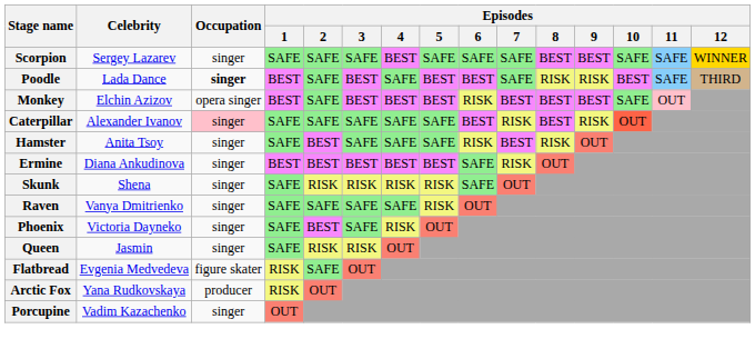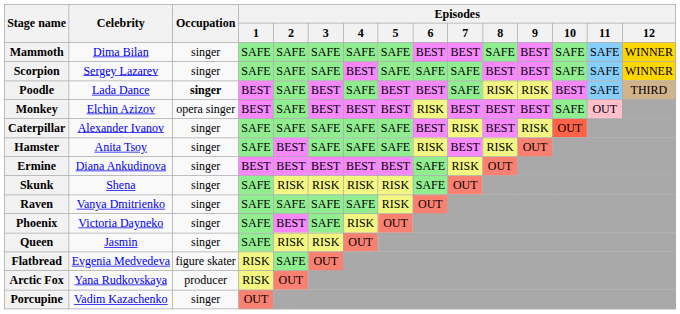 <table class="wikitable" style="text-align:center;">
 <tr>
 <th rowspan=2>Stage name</th>
 <th rowspan=2>Celebrity</th>
 <th rowspan=2>Occupation</th>
 <th colspan=12>Episodes</th>
 </tr>
 <tr>
 <th>1</th>
 <th>2</th>
 <th>3</th>
 <th>4</th>
 <th>5</th>
 <th>6</th>
 <th>7</th>
 <th>8</th>
 <th>9</th>
 <th>10</th>
 <th>11</th>
 <th>12</th>
+</tr>
+<tr>
+<th>Mammoth</th>
+<td><a href='#'>Dima Bilan</a></td>
+<td>singer</td>
+<td bgcolor="lightgreen">SAFE</td>
+<td bgcolor="lightgreen">SAFE</td>
+<td bgcolor="lightgreen">SAFE</td>
+<td bgcolor="lightgreen">SAFE</td>
+<td bgcolor="lightgreen">SAFE</td>
+<td bgcolor="#F888FD">BEST</td>
+<td bgcolor="#F888FD">BEST</td>
+<td bgcolor="lightgreen">SAFE</td>
+<td bgcolor="#F888FD">BEST</td>
+<td bgcolor="lightgreen">SAFE</td>
+<td bgcolor="lightskyblue">SAFE</td>
+<td bgcolor="gold">WINNER</td>
 </tr>
 <tr>
 <th>Scorpion</th>
 <td><a href='#'>Sergey Lazarev</a></td>
 <td>singer</td>
 <td bgcolor="lightgreen">SAFE</td>
 <td bgcolor="lightgreen">SAFE</td>
 <td bgcolor="lightgreen">SAFE</td>
 <td bgcolor="#F888FD">BEST</td>
 <td bgcolor="lightgreen">SAFE</td>
 <td bgcolor="lightgreen">SAFE</td>
 <td bgcolor="lightgreen">SAFE</td>
 <td bgcolor="#F888FD">BEST</td>
 <td bgcolor="#F888FD">BEST</td>
 <td bgcolor="lightgreen">SAFE</td>
 <td bgcolor="lightskyblue">SAFE</td>
 <td bgcolor="gold">WINNER</td>
 </tr>
 <tr>
 <th>Poodle</th>
 <td><a href='#'>Lada Dance</a></td>
 <td><strong>singer</strong></td>
 <td bgcolor="#F888FD">BEST</td>
 <td bgcolor="lightgreen">SAFE</td>
 <td bgcolor="#F888FD">BEST</td>
 <td bgcolor="lightgreen">SAFE</td>
 <td bgcolor="#F888FD">BEST</td>
 <td bgcolor="#F888FD">BEST</td>
 <td bgcolor="lightgreen">SAFE</td>
 <td bgcolor="#F3F781">RISK</td>
 <td bgcolor="#F3F781">RISK</td>
 <td bgcolor="#F888FD">BEST</td>
 <td bgcolor="lightskyblue">SAFE</td>
 <td bgcolor="tan">THIRD</td>
 </tr>
 <tr>
 <th>Monkey</th>
 <td><a href='#'>Elchin Azizov</a></td>
 <td>opera singer</td>
 <td bgcolor="#F888FD">BEST</td>
 <td bgcolor="lightgreen">SAFE</td>
 <td bgcolor="#F888FD">BEST</td>
 <td bgcolor="#F888FD">BEST</td>
 <td bgcolor="#F888FD">BEST</td>
 <td bgcolor="#F3F781">RISK</td>
 <td bgcolor="#F888FD">BEST</td>
 <td bgcolor="#F888FD">BEST</td>
 <td bgcolor="#F888FD">BEST</td>
 <td bgcolor="lightgreen">SAFE</td>
 <td bgcolor="pink">OUT</td>
 <td colspan=1 bgcolor="darkgrey"></td>
 </tr>
 <tr>
 <th>Caterpillar</th>
 <td><a href='#'>Alexander Ivanov</a></td>
-<td style="background: pink;">singer</td>
+<td>singer</td>
 <td bgcolor="lightgreen">SAFE</td>
 <td bgcolor="lightgreen">SAFE</td>
 <td bgcolor="lightgreen">SAFE</td>
 <td bgcolor="lightgreen">SAFE</td>
 <td bgcolor="lightgreen">SAFE</td>
 <td bgcolor="#F888FD">BEST</td>
 <td bgcolor="#F3F781">RISK</td>
 <td bgcolor="#F888FD">BEST</td>
 <td bgcolor="#F3F781">RISK</td>
 <td bgcolor="tomato">OUT</td>
 <td colspan=2 bgcolor="darkgrey"></td>
 </tr>
 <tr>
 <th>Hamster</th>
 <td><a href='#'>Anita Tsoy</a></td>
 <td>singer</td>
 <td bgcolor="lightgreen">SAFE</td>
 <td bgcolor="#F888FD">BEST</td>
 <td bgcolor="lightgreen">SAFE</td>
 <td bgcolor="lightgreen">SAFE</td>
 <td bgcolor="lightgreen">SAFE</td>
 <td bgcolor="#F3F781">RISK</td>
 <td bgcolor="#F888FD">BEST</td>
 <td bgcolor="#F3F781">RISK</td>
 <td bgcolor="salmon">OUT</td>
 <td colspan=3 bgcolor="darkgrey"></td>
 </tr>
 <tr>
 <th>Ermine</th>
 <td><a href='#'>Diana Ankudinova</a></td>
 <td>singer</td>
 <td bgcolor="#F888FD">BEST</td>
 <td bgcolor="#F888FD">BEST</td>
 <td bgcolor="#F888FD">BEST</td>
 <td bgcolor="#F888FD">BEST</td>
 <td bgcolor="#F888FD">BEST</td>
 <td bgcolor="lightgreen">SAFE</td>
 <td bgcolor="#F3F781">RISK</td>
 <td bgcolor="salmon">OUT</td>
 <td colspan=4 bgcolor="darkgrey"></td>
 </tr>
 <tr>
 <th>Skunk</th>
 <td><a href='#'>Shena</a></td>
 <td>singer</td>
 <td bgcolor="lightgreen">SAFE</td>
 <td bgcolor="#F3F781">RISK</td>
 <td bgcolor="#F3F781">RISK</td>
 <td bgcolor="#F3F781">RISK</td>
 <td bgcolor="#F3F781">RISK</td>
 <td bgcolor="lightgreen">SAFE</td>
 <td bgcolor="salmon">OUT</td>
 <td colspan=5 bgcolor="darkgrey"></td>
 </tr>
 <tr>
 <th>Raven</th>
 <td><a href='#'>Vanya Dmitrienko</a></td>
 <td>singer</td>
 <td bgcolor="lightgreen">SAFE</td>
 <td bgcolor="lightgreen">SAFE</td>
 <td bgcolor="lightgreen">SAFE</td>
 <td bgcolor="lightgreen">SAFE</td>
 <td bgcolor="#F3F781">RISK</td>
 <td bgcolor="salmon">OUT</td>
 <td colspan=6 bgcolor="darkgrey"></td>
 </tr>
 <tr>
 <th>Phoenix</th>
 <td><a href='#'>Victoria Dayneko</a></td>
 <td>singer</td>
 <td bgcolor="lightgreen">SAFE</td>
 <td bgcolor="#F888FD">BEST</td>
 <td bgcolor="lightgreen">SAFE</td>
 <td bgcolor="#F3F781">RISK</td>
 <td bgcolor="salmon">OUT</td>
 <td colspan=7 bgcolor="darkgrey"></td>
 </tr>
 <tr>
 <th>Queen</th>
 <td><a href='#'>Jasmin</a></td>
 <td>singer</td>
 <td bgcolor="lightgreen">SAFE</td>
 <td bgcolor="#F3F781">RISK</td>
 <td bgcolor="#F3F781">RISK</td>
 <td bgcolor="salmon">OUT</td>
 <td colspan=8 bgcolor="darkgrey"></td>
 </tr>
 <tr>
 <th>Flatbread</th>
 <td><a href='#'>Evgenia Medvedeva</a></td>
 <td>figure skater</td>
 <td bgcolor="#F3F781">RISK</td>
 <td bgcolor="lightgreen">SAFE</td>
 <td bgcolor="salmon">OUT</td>
 <td colspan=9 bgcolor="darkgrey"></td>
 </tr>
 <tr>
 <th>Arctic Fox</th>
 <td><a href='#'>Yana Rudkovskaya</a></td>
 <td>producer</td>
 <td bgcolor="#F3F781">RISK</td>
 <td bgcolor="salmon">OUT</td>
 <td colspan=10 bgcolor="darkgrey"></td>
 </tr>
 <tr>
 <th>Porcupine</th>
 <td><a href='#'>Vadim Kazachenko</a></td>
 <td>singer</td>
 <td bgcolor="salmon">OUT</td>
 <td colspan=11 bgcolor="darkgrey"></td>
 </tr>
 </table>
